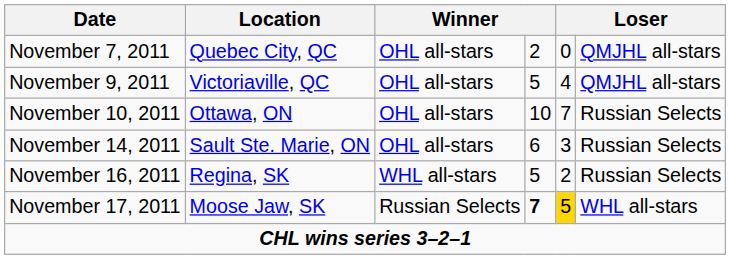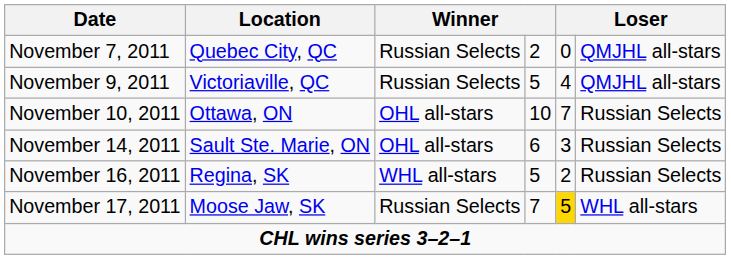 <table class="wikitable">
 <tr>
 <th>Date</th>
 <th>Location</th>
 <th colspan=2>Winner</th>
 <th colspan=2>Loser</th>
 </tr>
 <tr>
 <td>November 7, 2011</td>
 <td><a href='#'>Quebec City</a>, <a href='#'>QC</a></td>
-<td><a href='#'>OHL</a> all-stars</td>
+<td>Russian Selects</td>
 <td>2</td>
 <td>0</td>
 <td><a href='#'>QMJHL</a> all-stars</td>
 </tr>
 <tr>
 <td>November 9, 2011</td>
 <td><a href='#'>Victoriaville</a>, <a href='#'>QC</a></td>
-<td><a href='#'>OHL</a> all-stars</td>
+<td>Russian Selects</td>
 <td>5</td>
 <td>4</td>
 <td><a href='#'>QMJHL</a> all-stars</td>
 </tr>
 <tr>
 <td>November 10, 2011</td>
 <td><a href='#'>Ottawa</a>, <a href='#'>ON</a></td>
 <td><a href='#'>OHL</a> all-stars</td>
 <td>10</td>
 <td>7</td>
 <td>Russian Selects</td>
 </tr>
 <tr>
 <td>November 14, 2011</td>
 <td><a href='#'>Sault Ste. Marie</a>, <a href='#'>ON</a></td>
 <td><a href='#'>OHL</a> all-stars</td>
 <td>6</td>
 <td>3</td>
 <td>Russian Selects</td>
 </tr>
 <tr>
 <td>November 16, 2011</td>
 <td><a href='#'>Regina</a>, <a href='#'>SK</a></td>
 <td><a href='#'>WHL</a> all-stars</td>
 <td>5</td>
 <td>2</td>
 <td>Russian Selects</td>
 </tr>
 <tr>
 <td>November 17, 2011</td>
 <td><a href='#'>Moose Jaw</a>, <a href='#'>SK</a></td>
 <td>Russian Selects</td>
-<td><strong>7</strong></td>
+<td>7</td>
 <td style="background: gold;">5</td>
 <td><a href='#'>WHL</a> all-stars</td>
 </tr>
 <tr style="text-align:center;">
 <td colspan="6"><strong><em>CHL wins series 3<strong>–</strong>2<strong>–</strong>1</em></strong></td>
 </tr>
 </table>
